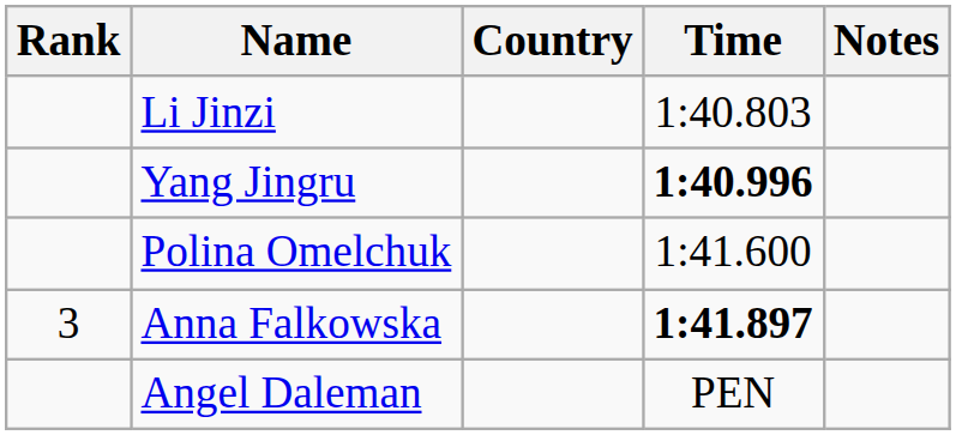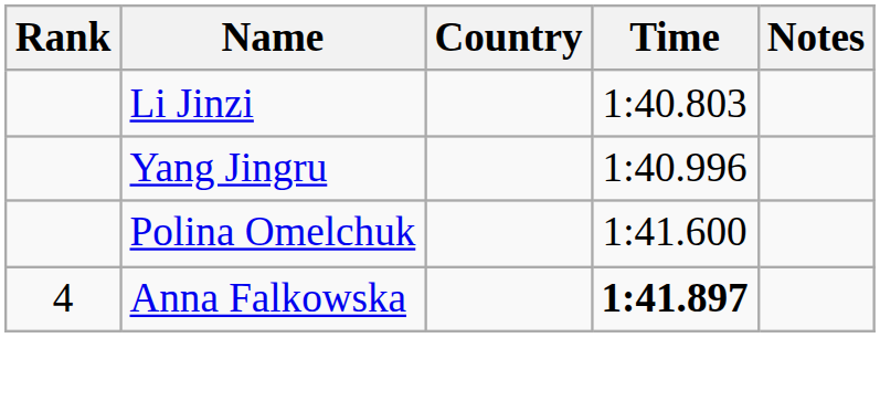 <table class="wikitable sortable" style="text-align:center">
 <tr>
 <th>Rank</th>
 <th>Name</th>
 <th>Country</th>
 <th>Time</th>
 <th>Notes</th>
 </tr>
 <tr>
 <td></td>
 <td align=left><a href='#'>Li Jinzi</a></td>
 <td align=left></td>
 <td>1:40.803</td>
 <td></td>
 </tr>
 <tr>
 <td></td>
 <td align=left><a href='#'>Yang Jingru</a></td>
 <td align=left></td>
-<td><strong>1:40.996</strong></td>
+<td>1:40.996</td>
 <td></td>
 </tr>
 <tr>
 <td></td>
 <td align=left><a href='#'>Polina Omelchuk</a></td>
 <td align=left></td>
 <td>1:41.600</td>
 <td></td>
 </tr>
 <tr>
-<td>3</td>
+<td>4</td>
 <td align=left><a href='#'>Anna Falkowska</a></td>
 <td align=left></td>
 <td><strong>1:41.897</strong></td>
 <td></td>
 </tr>
-<tr>
-<td></td>
-<td align=left><a href='#'>Angel Daleman</a></td>
-<td align=left></td>
-<td>PEN</td>
-<td></td>
-</tr>
 </table>
